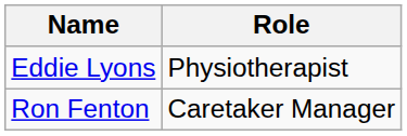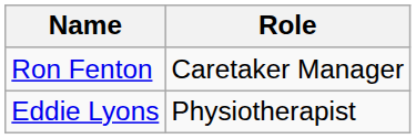 <table class="wikitable">
 <tr>
 <th>Name</th>
 <th>Role</th>
 </tr>
 <tr>
+<td> <a href='#'>Ron Fenton</a></td>
+<td>Caretaker Manager</td>
+</tr>
+<tr>
 <td> <a href='#'>Eddie Lyons</a></td>
 <td>Physiotherapist</td>
 </tr>
-<tr>
-<td> <a href='#'>Ron Fenton</a></td>
-<td>Caretaker Manager</td>
-</tr>
 </table>
